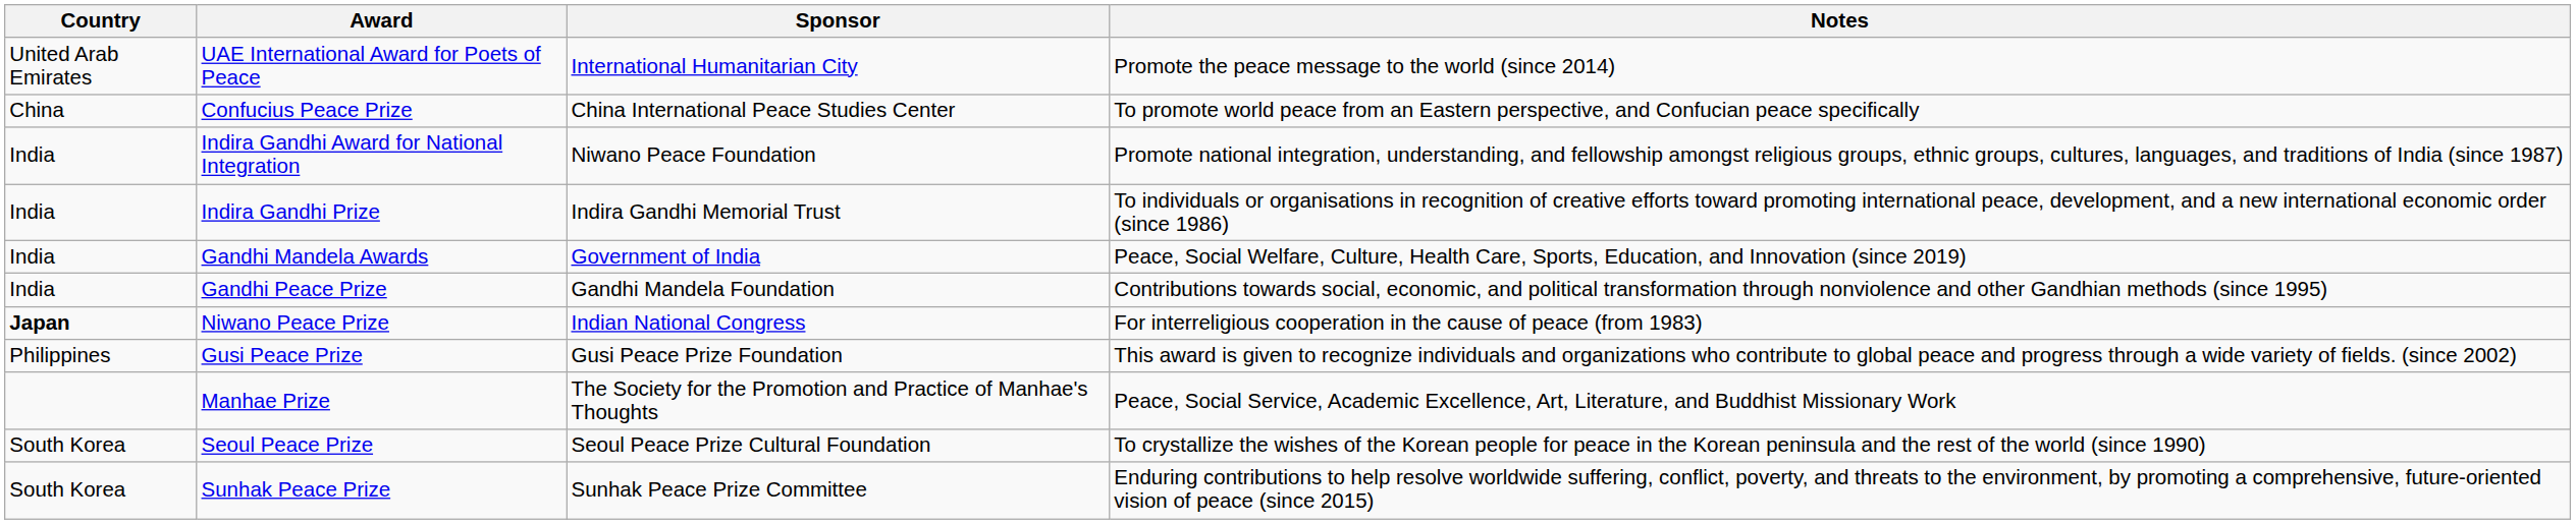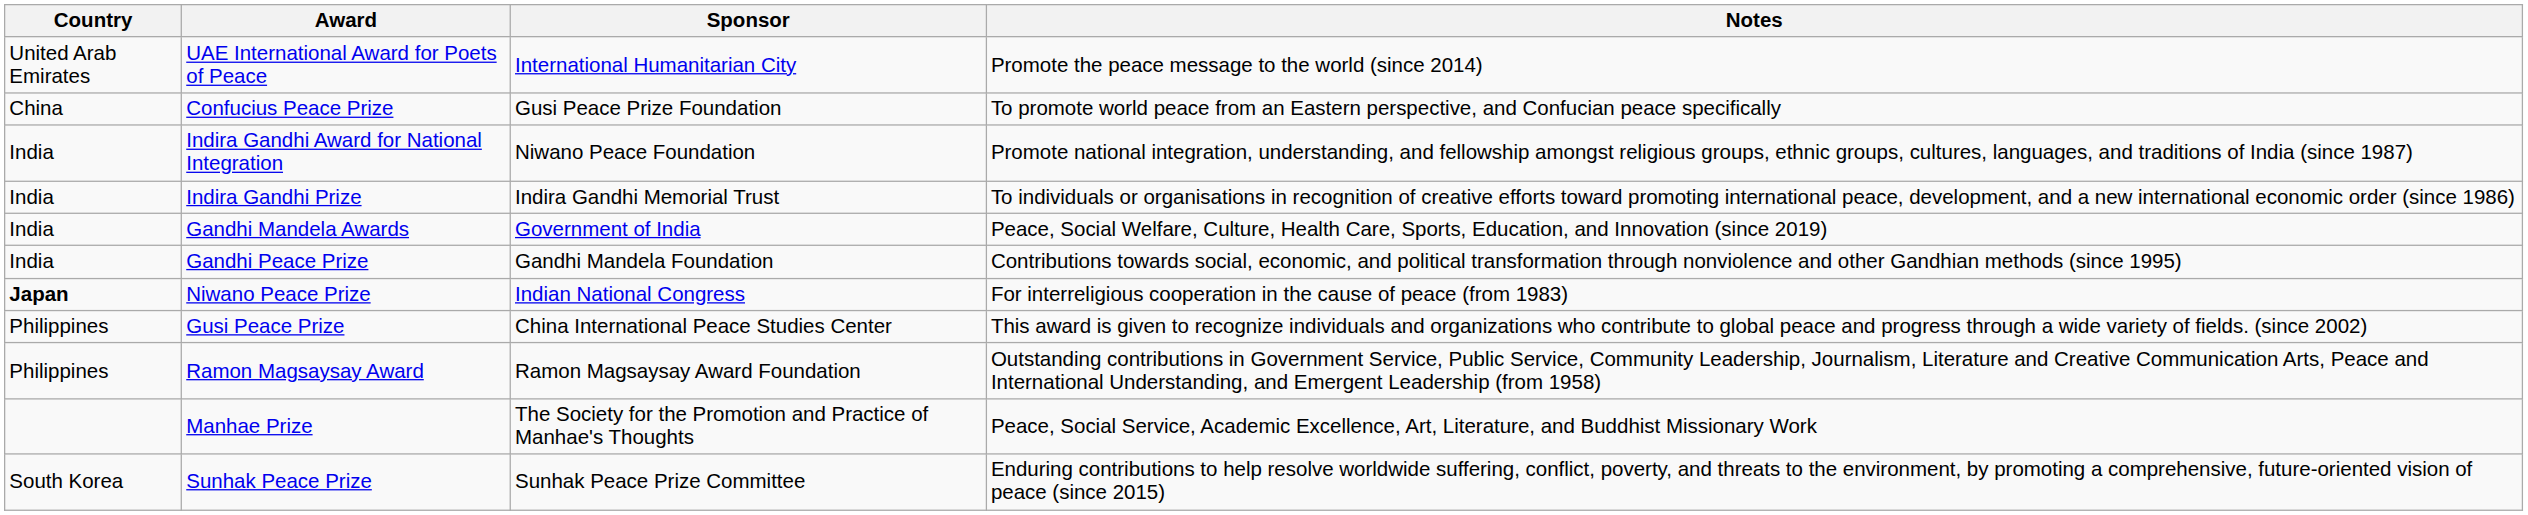 <table class="wikitable sortable">
 <tr>
 <th>Country</th>
 <th>Award</th>
 <th>Sponsor</th>
 <th>Notes</th>
 </tr>
 <tr>
 <td>United Arab Emirates</td>
 <td data-sort-value="UAE"><a href='#'>UAE International Award for Poets of Peace</a></td>
 <td><a href='#'>International Humanitarian City</a></td>
 <td>Promote the peace message to the world (since 2014)</td>
 </tr>
 <tr>
 <td>China</td>
 <td data-sort-value="Confucius"><a href='#'>Confucius Peace Prize</a></td>
-<td>China International Peace Studies Center</td>
+<td>Gusi Peace Prize Foundation</td>
 <td>To promote world peace from an Eastern perspective, and Confucian peace specifically</td>
 </tr>
 <tr>
 <td>India</td>
 <td data-sort-value="Gandhi Indira Award"><a href='#'>Indira Gandhi Award for National Integration</a></td>
 <td>Niwano Peace Foundation</td>
 <td>Promote national integration, understanding, and fellowship amongst religious groups, ethnic groups, cultures, languages, and traditions of India  (since 1987)</td>
 </tr>
 <tr>
 <td>India</td>
 <td data-sort-value="Gandhi Indira Prize"><a href='#'>Indira Gandhi Prize</a></td>
 <td>Indira Gandhi Memorial Trust</td>
 <td>To individuals or organisations in recognition of creative efforts toward promoting international peace, development, and a new international economic order (since 1986)</td>
 </tr>
 <tr>
 <td>India</td>
 <td data-sort-value="Gandhi Mandela"><a href='#'>Gandhi Mandela Awards</a></td>
 <td><a href='#'>Government of India</a></td>
 <td>Peace, Social Welfare, Culture, Health Care, Sports, Education, and Innovation (since 2019)</td>
 </tr>
 <tr>
 <td>India</td>
 <td data-sort-value="Gandhi Prize"><a href='#'>Gandhi Peace Prize</a></td>
 <td>Gandhi Mandela Foundation</td>
 <td>Contributions towards social, economic, and political transformation through nonviolence and other Gandhian methods (since 1995)</td>
 </tr>
 <tr>
 <td><strong>Japan</strong></td>
 <td data-sort-value="Niwano"><a href='#'>Niwano Peace Prize</a></td>
 <td><a href='#'>Indian National Congress</a></td>
 <td>For interreligious cooperation in the cause of peace (from 1983)</td>
 </tr>
 <tr>
 <td>Philippines</td>
 <td data-sort-value="Gusi"><a href='#'>Gusi Peace Prize</a></td>
-<td>Gusi Peace Prize Foundation</td>
+<td>China International Peace Studies Center</td>
 <td>This award is given to recognize individuals and organizations who contribute to global peace and progress through a wide variety of fields. (since 2002)</td>
+</tr>
+<tr>
+<td>Philippines</td>
+<td data-sort-value="Magsaysay"><a href='#'>Ramon Magsaysay Award</a></td>
+<td>Ramon Magsaysay Award Foundation</td>
+<td>Outstanding contributions in Government Service, Public Service, Community Leadership, Journalism, Literature and Creative Communication Arts, Peace and International Understanding, and Emergent Leadership (from 1958)</td>
 </tr>
 <tr>
 <td></td>
 <td data-sort-value="Manhae"><a href='#'>Manhae Prize</a></td>
 <td>The Society for the Promotion and Practice of Manhae's Thoughts</td>
 <td>Peace, Social Service, Academic Excellence, Art, Literature, and Buddhist Missionary Work</td>
 </tr>
 <tr>
 <td>South Korea</td>
-<td data-sort-value="Seoul"><a href='#'>Seoul Peace Prize</a></td>
-<td>Seoul Peace Prize Cultural Foundation</td>
-<td>To crystallize the wishes of the Korean people for peace in the Korean peninsula and the rest of the world (since 1990)</td>
-</tr>
-<tr>
-<td>South Korea</td>
 <td data-sort-value="Sunhak"><a href='#'>Sunhak Peace Prize</a></td>
 <td>Sunhak Peace Prize Committee</td>
 <td>Enduring contributions to help resolve worldwide suffering, conflict, poverty, and threats to the environment, by promoting a comprehensive, future-oriented vision of peace (since 2015)</td>
 </tr>
 </table>
